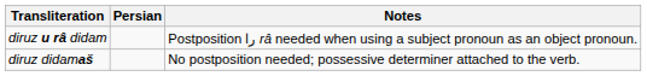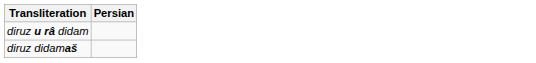 <table class="wikitable">
 <tr>
 <th>Transliteration</th>
 <th>Persian</th>
-<th>Notes</th>
 </tr>
 <tr>
 <td><em>diruz <strong>u râ</strong> didam</em></td>
 <td></td>
-<td>Postposition را <em>râ</em> needed when using a subject pronoun as an object pronoun.</td>
 </tr>
 <tr>
 <td><em>diruz didam<strong>aš<strong><em></td>
 <td></td>
-<td>No postposition needed; possessive determiner attached to the verb.</td>
 </tr>
 </table>
